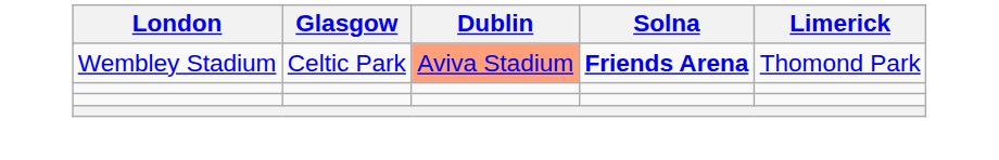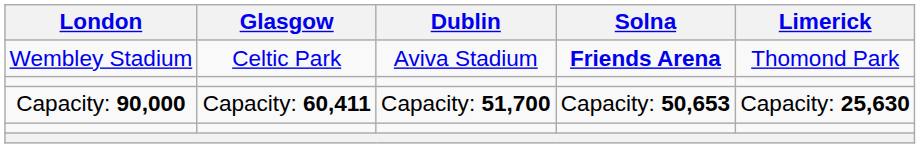 <table class="wikitable" style="margin:0.5em auto; text-align:center">
 <tr>
 <th> <a href='#'>London</a></th>
 <th> <a href='#'>Glasgow</a></th>
 <th> <a href='#'>Dublin</a></th>
 <th> <a href='#'>Solna</a></th>
 <th> <a href='#'>Limerick</a></th>
 </tr>
 <tr>
 <td><a href='#'>Wembley Stadium</a></td>
 <td><a href='#'>Celtic Park</a></td>
-<td style="background: lightsalmon;"><a href='#'>Aviva Stadium</a></td>
+<td><a href='#'>Aviva Stadium</a></td>
 <td><strong><a href='#'>Friends Arena</a></strong></td>
 <td><a href='#'>Thomond Park</a></td>
 </tr>
 <tr>
 <td><small></small></td>
 <td><small></small></td>
 <td><small></small></td>
 <td><small></small></td>
 <td><small></small></td>
+</tr>
+<tr>
+<td>Capacity: <strong>90,000</strong></td>
+<td>Capacity: <strong>60,411</strong></td>
+<td>Capacity: <strong>51,700</strong></td>
+<td>Capacity: <strong>50,653</strong></td>
+<td>Capacity: <strong>25,630</strong></td>
 </tr>
 <tr>
 <td></td>
 <td></td>
 <td></td>
 <td></td>
 <td></td>
 </tr>
 <tr>
 <th colspan="5"></th>
 </tr>
 </table>
